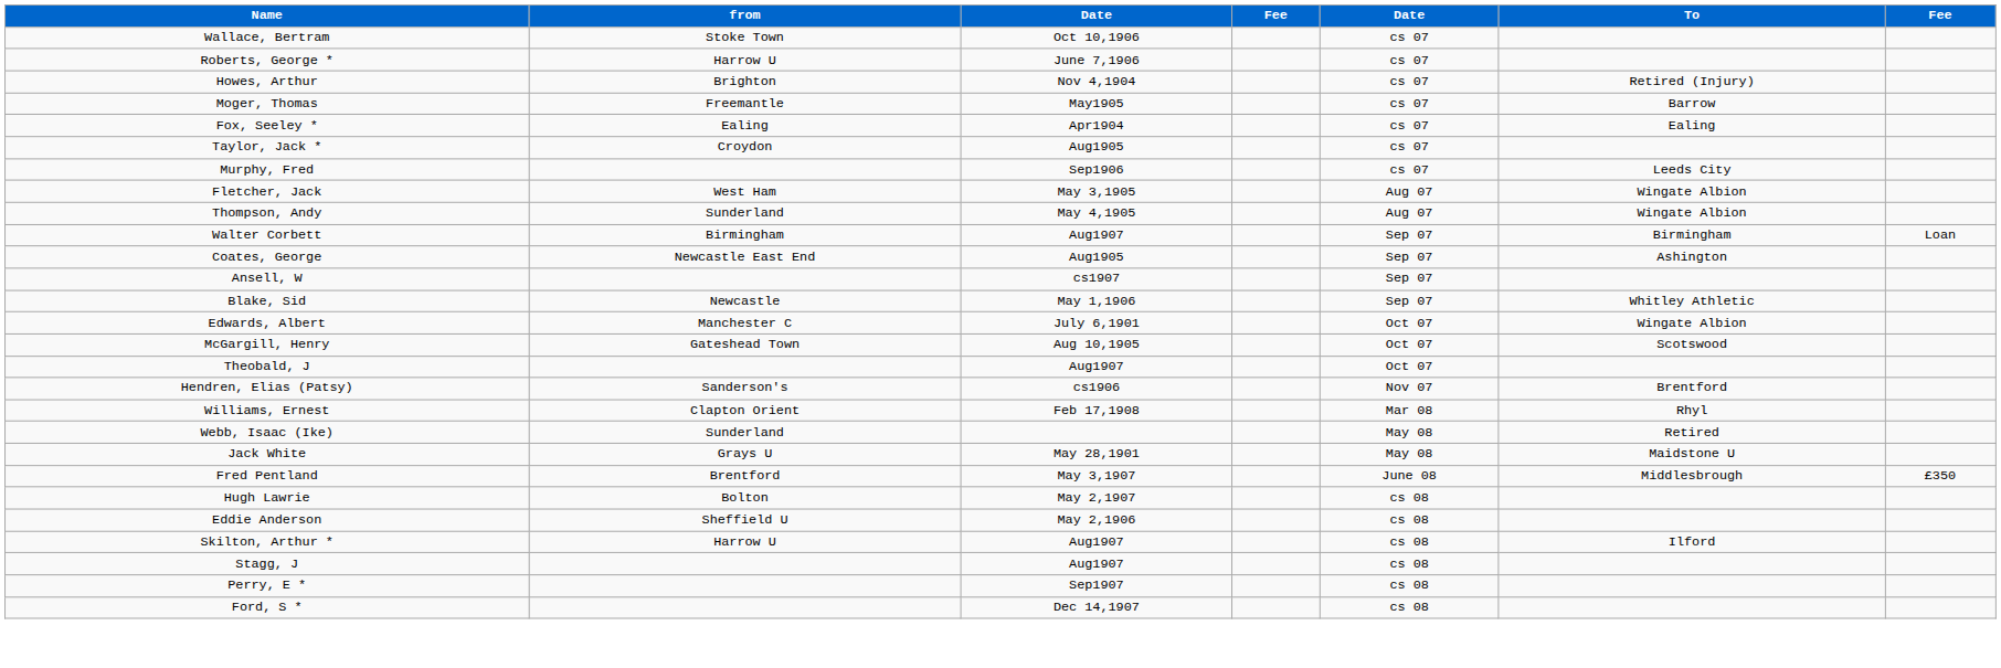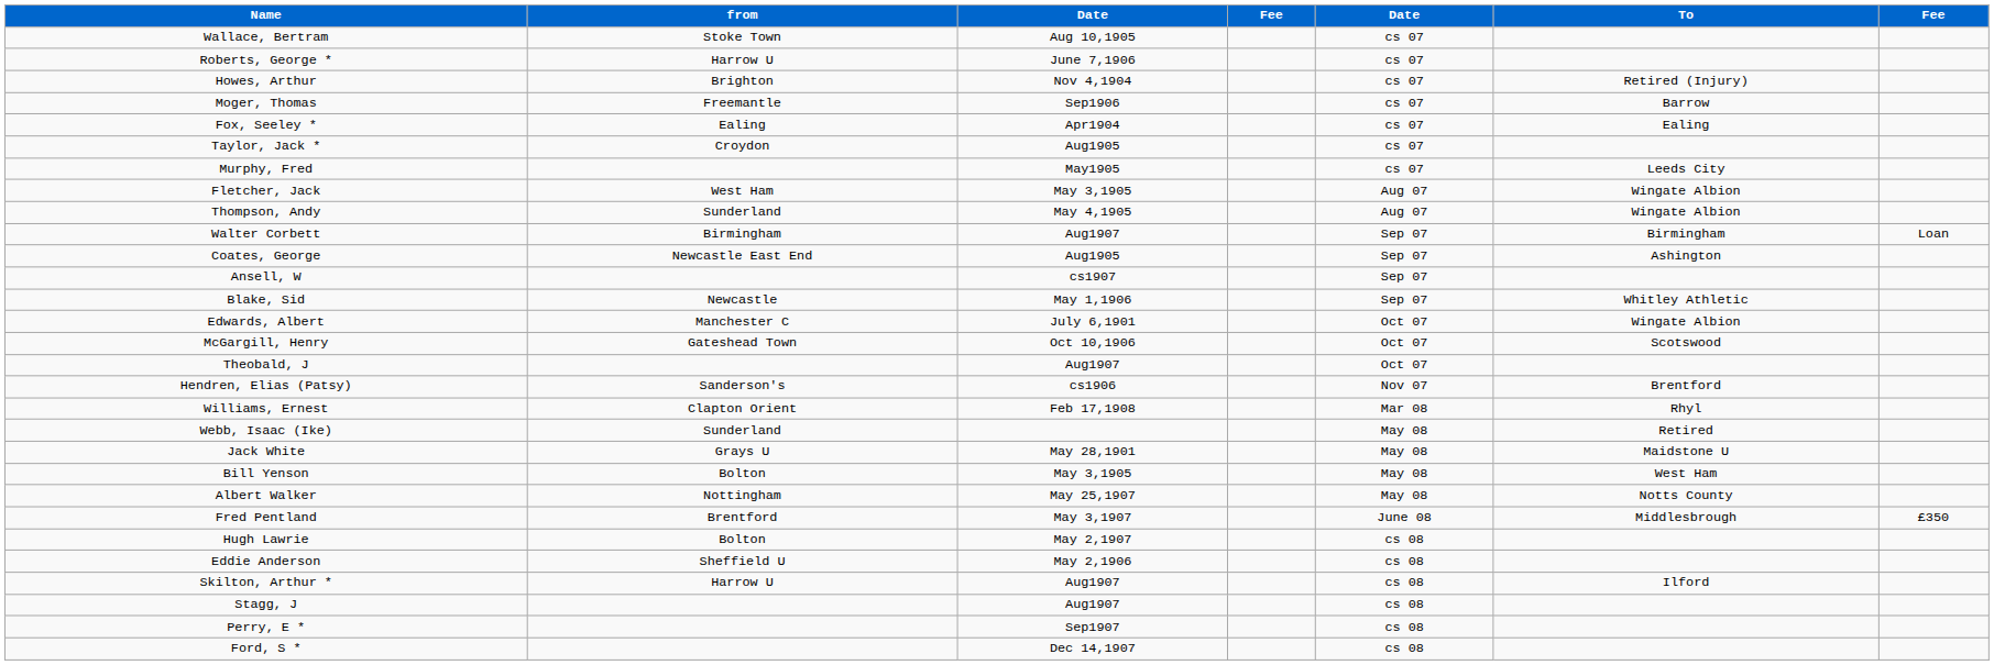 <table class="wikitable" style="text-align:center; font-size:90%; width:90%;">
 <tr>
 <th style="background:#0066CC; color:#FFFFFF; text-align:center;"><strong>Name</strong></th>
 <th style="background:#0066CC; color:#FFFFFF; text-align:center;">from</th>
 <th style="background:#0066CC; color:#FFFFFF; text-align:center;"><strong>Date</strong></th>
 <th style="background:#0066CC; color:#FFFFFF; text-align:center;"><strong>Fee</strong></th>
 <th style="background:#0066CC; color:#FFFFFF; text-align:center;"><strong>Date</strong></th>
 <th style="background:#0066CC; color:#FFFFFF; text-align:center;"><strong>To</strong></th>
 <th style="background:#0066CC; color:#FFFFFF; text-align:center;"><strong>Fee</strong></th>
 </tr>
 <tr>
 <td>Wallace, Bertram</td>
 <td>Stoke Town</td>
-<td>Oct 10,1906</td>
+<td>Aug 10,1905</td>
 <td></td>
 <td>cs 07</td>
 <td></td>
 <td></td>
 </tr>
 <tr>
 <td>Roberts, George *</td>
 <td>Harrow U</td>
 <td>June 7,1906</td>
 <td></td>
 <td>cs 07</td>
 <td></td>
 <td></td>
 </tr>
 <tr>
 <td>Howes, Arthur</td>
 <td>Brighton</td>
 <td>Nov 4,1904</td>
 <td></td>
 <td>cs 07</td>
 <td>Retired (Injury)</td>
 <td></td>
 </tr>
 <tr>
 <td>Moger, Thomas</td>
 <td>Freemantle</td>
-<td>May1905</td>
+<td>Sep1906</td>
 <td></td>
 <td>cs 07</td>
 <td>Barrow</td>
 <td></td>
 </tr>
 <tr>
 <td>Fox, Seeley *</td>
 <td>Ealing</td>
 <td>Apr1904</td>
 <td></td>
 <td>cs 07</td>
 <td>Ealing</td>
 <td></td>
 </tr>
 <tr>
 <td>Taylor, Jack *</td>
 <td>Croydon</td>
 <td>Aug1905</td>
 <td></td>
 <td>cs 07</td>
 <td></td>
 <td></td>
 </tr>
 <tr>
 <td>Murphy, Fred</td>
 <td></td>
-<td>Sep1906</td>
+<td>May1905</td>
 <td></td>
 <td>cs 07</td>
 <td>Leeds City</td>
 <td></td>
 </tr>
 <tr>
 <td>Fletcher, Jack</td>
 <td>West Ham</td>
 <td>May 3,1905</td>
 <td></td>
 <td>Aug 07</td>
 <td>Wingate Albion</td>
 <td></td>
 </tr>
 <tr>
 <td>Thompson, Andy</td>
 <td>Sunderland</td>
 <td>May 4,1905</td>
 <td></td>
 <td>Aug 07</td>
 <td>Wingate Albion</td>
 <td></td>
 </tr>
 <tr>
 <td>Walter Corbett</td>
 <td>Birmingham</td>
 <td>Aug1907</td>
 <td></td>
 <td>Sep 07</td>
 <td>Birmingham</td>
 <td>Loan</td>
 </tr>
 <tr>
 <td>Coates, George</td>
 <td>Newcastle East End</td>
 <td>Aug1905</td>
 <td></td>
 <td>Sep 07</td>
 <td>Ashington</td>
 <td></td>
 </tr>
 <tr>
 <td>Ansell, W</td>
 <td></td>
 <td>cs1907</td>
 <td></td>
 <td>Sep 07</td>
 <td></td>
 <td></td>
 </tr>
 <tr>
 <td>Blake, Sid</td>
 <td>Newcastle</td>
 <td>May 1,1906</td>
 <td></td>
 <td>Sep 07</td>
 <td>Whitley Athletic</td>
 <td></td>
 </tr>
 <tr>
 <td>Edwards, Albert</td>
 <td>Manchester C</td>
 <td>July 6,1901</td>
 <td></td>
 <td>Oct 07</td>
 <td>Wingate Albion</td>
 <td></td>
 </tr>
 <tr>
 <td>McGargill, Henry</td>
 <td>Gateshead Town</td>
-<td>Aug 10,1905</td>
+<td>Oct 10,1906</td>
 <td></td>
 <td>Oct 07</td>
 <td>Scotswood</td>
 <td></td>
 </tr>
 <tr>
 <td>Theobald, J</td>
 <td></td>
 <td>Aug1907</td>
 <td></td>
 <td>Oct 07</td>
 <td></td>
 <td></td>
 </tr>
 <tr>
 <td>Hendren, Elias (Patsy)</td>
 <td>Sanderson's</td>
 <td>cs1906</td>
 <td></td>
 <td>Nov 07</td>
 <td>Brentford</td>
 <td></td>
 </tr>
 <tr>
 <td>Williams, Ernest</td>
 <td>Clapton Orient</td>
 <td>Feb 17,1908</td>
 <td></td>
 <td>Mar 08</td>
 <td>Rhyl</td>
 <td></td>
 </tr>
 <tr>
 <td>Webb, Isaac (Ike)</td>
 <td>Sunderland</td>
 <td></td>
 <td></td>
 <td>May 08</td>
 <td>Retired</td>
 <td></td>
 </tr>
 <tr>
 <td>Jack White</td>
 <td>Grays U</td>
 <td>May 28,1901</td>
 <td></td>
 <td>May 08</td>
 <td>Maidstone U</td>
+<td></td>
+</tr>
+<tr>
+<td>Bill Yenson</td>
+<td>Bolton</td>
+<td>May 3,1905</td>
+<td></td>
+<td>May 08</td>
+<td>West Ham</td>
+<td></td>
+</tr>
+<tr>
+<td>Albert Walker</td>
+<td>Nottingham</td>
+<td>May 25,1907</td>
+<td></td>
+<td>May 08</td>
+<td>Notts County</td>
 <td></td>
 </tr>
 <tr>
 <td>Fred Pentland</td>
 <td>Brentford</td>
 <td>May 3,1907</td>
 <td></td>
 <td>June 08</td>
 <td>Middlesbrough</td>
 <td>£350</td>
 </tr>
 <tr>
 <td>Hugh Lawrie</td>
 <td>Bolton</td>
 <td>May 2,1907</td>
 <td></td>
 <td>cs 08</td>
 <td></td>
 <td></td>
 </tr>
 <tr>
 <td>Eddie Anderson</td>
 <td>Sheffield U</td>
 <td>May 2,1906</td>
 <td></td>
 <td>cs 08</td>
 <td></td>
 <td></td>
 </tr>
 <tr>
 <td>Skilton, Arthur *</td>
 <td>Harrow U</td>
 <td>Aug1907</td>
 <td></td>
 <td>cs 08</td>
 <td>Ilford</td>
 <td></td>
 </tr>
 <tr>
 <td>Stagg, J</td>
 <td></td>
 <td>Aug1907</td>
 <td></td>
 <td>cs 08</td>
 <td></td>
 <td></td>
 </tr>
 <tr>
 <td>Perry, E *</td>
 <td></td>
 <td>Sep1907</td>
 <td></td>
 <td>cs 08</td>
 <td></td>
 <td></td>
 </tr>
 <tr>
 <td>Ford, S *</td>
 <td></td>
 <td>Dec 14,1907</td>
 <td></td>
 <td>cs 08</td>
 <td></td>
 <td></td>
 </tr>
 </table>
